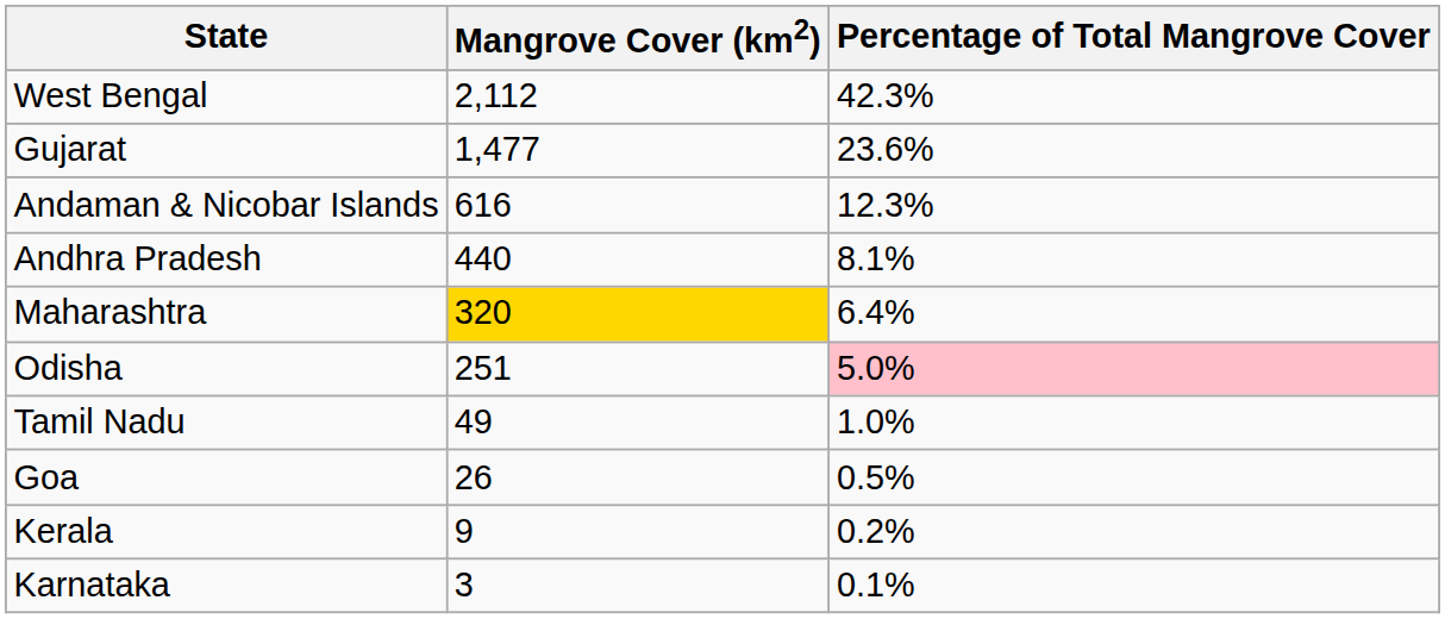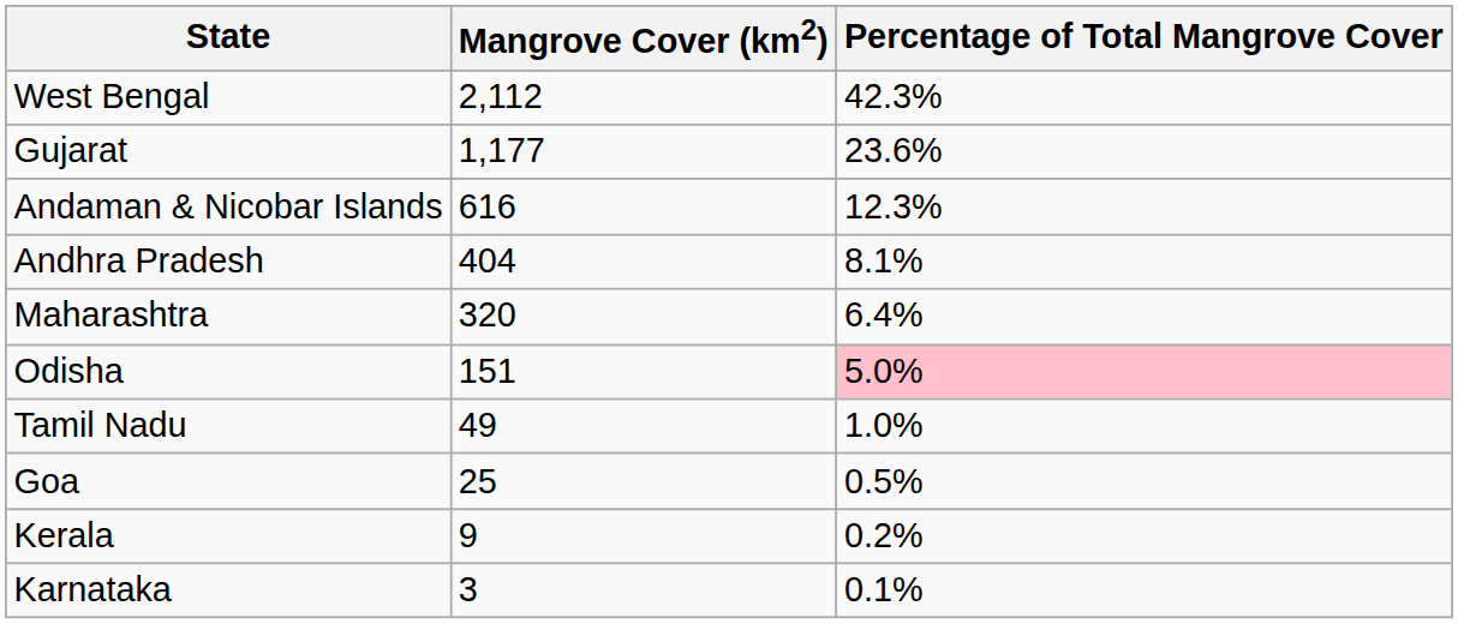 <table class="wikitable sortable">
 <tr>
 <th>State</th>
 <th>Mangrove Cover (km<sup>2</sup>)</th>
 <th>Percentage of Total Mangrove Cover</th>
 </tr>
 <tr>
 <td>West Bengal</td>
 <td>2,112</td>
 <td>42.3%</td>
 </tr>
 <tr>
 <td>Gujarat</td>
-<td>1,477</td>
+<td>1,177</td>
 <td>23.6%</td>
 </tr>
 <tr>
 <td>Andaman & Nicobar Islands</td>
 <td>616</td>
 <td>12.3%</td>
 </tr>
 <tr>
 <td>Andhra Pradesh</td>
-<td>440</td>
+<td>404</td>
 <td>8.1%</td>
 </tr>
 <tr>
 <td>Maharashtra</td>
-<td style="background: gold;">320</td>
+<td>320</td>
 <td>6.4%</td>
 </tr>
 <tr>
 <td>Odisha</td>
-<td>251</td>
+<td>151</td>
 <td style="background: pink;">5.0%</td>
 </tr>
 <tr>
 <td>Tamil Nadu</td>
 <td>49</td>
 <td>1.0%</td>
 </tr>
 <tr>
 <td>Goa</td>
-<td>26</td>
+<td>25</td>
 <td>0.5%</td>
 </tr>
 <tr>
 <td>Kerala</td>
 <td>9</td>
 <td>0.2%</td>
 </tr>
 <tr>
 <td>Karnataka</td>
 <td>3</td>
 <td>0.1%</td>
 </tr>
 </table>
